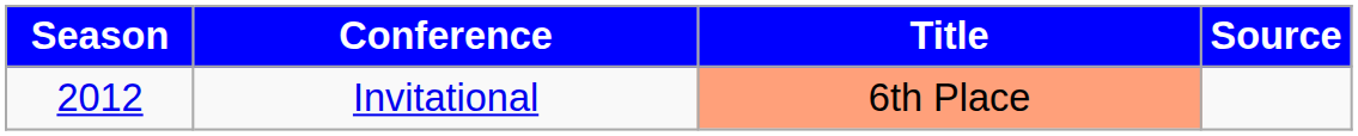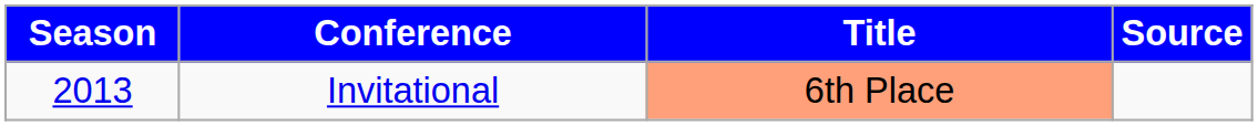 <table class="wikitable">
 <tr>
 <th width=70px style="background: Blue; color: White; text-align: center"><strong>Season</strong></th>
 <th width=200px style="background: Blue; color: White"><strong>Conference</strong></th>
 <th width=200px style="background: Blue; color: White"><strong>Title</strong></th>
 <th width=50px style="background: Blue; color: White"><strong>Source</strong></th>
 </tr>
 <tr align=center>
-<td><a href='#'>2012</a></td>
+<td><a href='#'>2013</a></td>
 <td><a href='#'>Invitational</a></td>
 <td style="background: lightsalmon;">6th Place</td>
 <td></td>
 </tr>
 </table>
